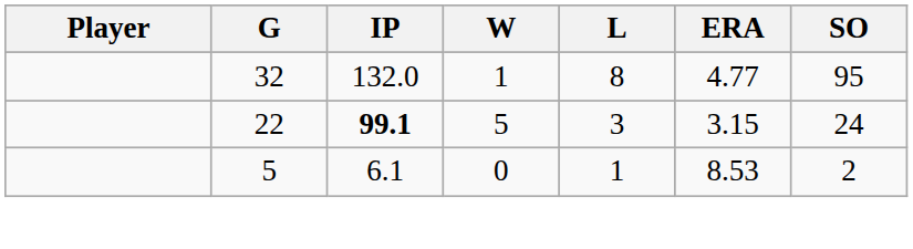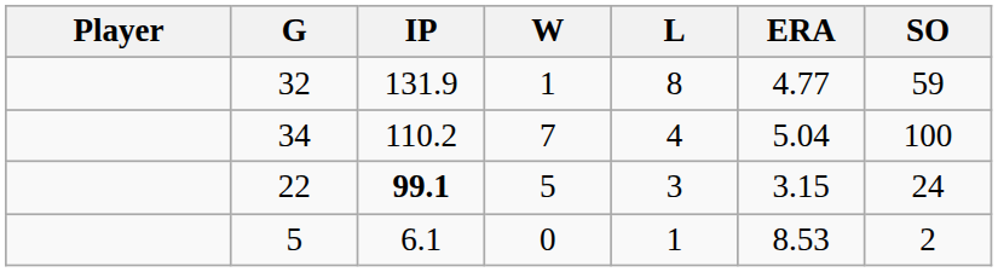 <table class="wikitable sortable">
 <tr>
 <th bgcolor="#DDDDFF" width="16%">Player</th>
 <th bgcolor="#DDDDFF" width="9%">G</th>
 <th bgcolor="#DDDDFF" width="9%">IP</th>
 <th bgcolor="#DDDDFF" width="9%">W</th>
 <th bgcolor="#DDDDFF" width="9%">L</th>
 <th bgcolor="#DDDDFF" width="9%">ERA</th>
 <th bgcolor="#DDDDFF" width="9%">SO</th>
 </tr>
 <tr align="center">
 <td></td>
 <td>32</td>
-<td>132.0</td>
+<td>131.9</td>
 <td>1</td>
 <td>8</td>
 <td>4.77</td>
-<td>95</td>
+<td>59</td>
+</tr>
+<tr align="center">
+<td></td>
+<td>34</td>
+<td>110.2</td>
+<td>7</td>
+<td>4</td>
+<td>5.04</td>
+<td>100</td>
 </tr>
 <tr align="center">
 <td></td>
 <td>22</td>
 <td><strong>99.1</strong></td>
 <td>5</td>
 <td>3</td>
 <td>3.15</td>
 <td>24</td>
 </tr>
 <tr align="center">
 <td></td>
 <td>5</td>
 <td>6.1</td>
 <td>0</td>
 <td>1</td>
 <td>8.53</td>
 <td>2</td>
 </tr>
 </table>
